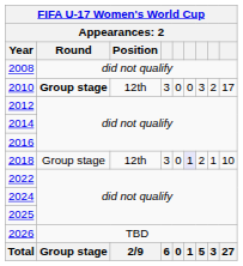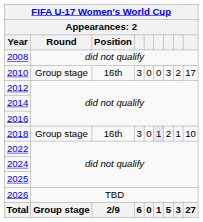 <table class="wikitable" style="text-align: center;">
 <tr>
 <th colspan=9><a href='#'>FIFA U-17 Women's World Cup</a></th>
 </tr>
 <tr>
 <th colspan=9>Appearances: 2</th>
 </tr>
 <tr>
 <th>Year</th>
 <th>Round</th>
 <th>Position</th>
 <th></th>
 <th></th>
 <th></th>
 <th></th>
 <th></th>
 <th></th>
 </tr>
 <tr>
 <td> <a href='#'>2008</a></td>
 <td colspan=8><em>did not qualify</em></td>
 </tr>
 <tr>
 <td> <a href='#'>2010</a></td>
-<td><strong>Group stage</strong></td>
-<td>12th</td>
+<td>Group stage</td>
+<td>16th</td>
 <td>3</td>
 <td>0</td>
 <td>0</td>
 <td>3</td>
 <td>2</td>
 <td>17</td>
 </tr>
 <tr>
 <td> <a href='#'>2012</a></td>
 <td rowspan=3 colspan=8><em>did not qualify</em></td>
 </tr>
 <tr>
 <td> <a href='#'>2014</a></td>
 </tr>
 <tr>
 <td> <a href='#'>2016</a></td>
 </tr>
 <tr>
 <td> <a href='#'>2018</a></td>
 <td>Group stage</td>
-<td>12th</td>
+<td>16th</td>
 <td>3</td>
 <td>0</td>
 <td style="background: lavender;">1</td>
 <td>2</td>
 <td>1</td>
 <td>10</td>
 </tr>
 <tr>
 <td> <a href='#'>2022</a></td>
 <td colspan="8" rowspan="3"><em>did not qualify</em></td>
 </tr>
 <tr>
 <td> <a href='#'>2024</a></td>
 </tr>
 <tr>
 <td> <a href='#'>2025</a></td>
 </tr>
 <tr>
 <td> <a href='#'>2026</a></td>
 <td colspan="8">TBD</td>
 </tr>
 <tr>
 <th>Total</th>
 <th>Group stage</th>
 <th>2/9</th>
 <th>6</th>
 <th>0</th>
 <th>1</th>
 <th>5</th>
 <th>3</th>
 <th>27</th>
 </tr>
 </table>
